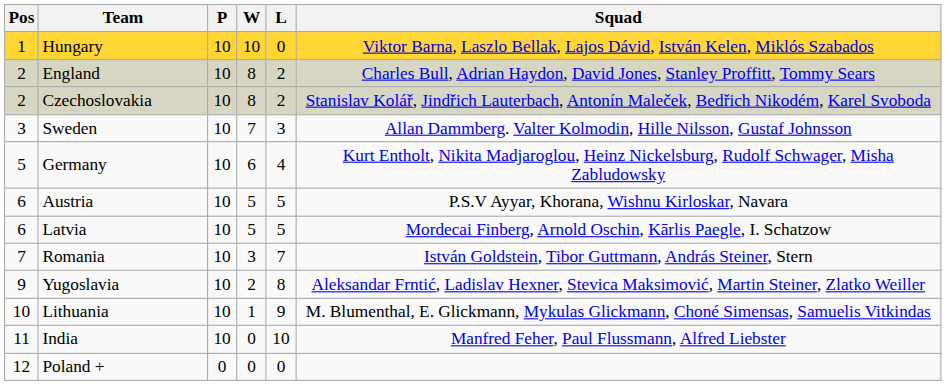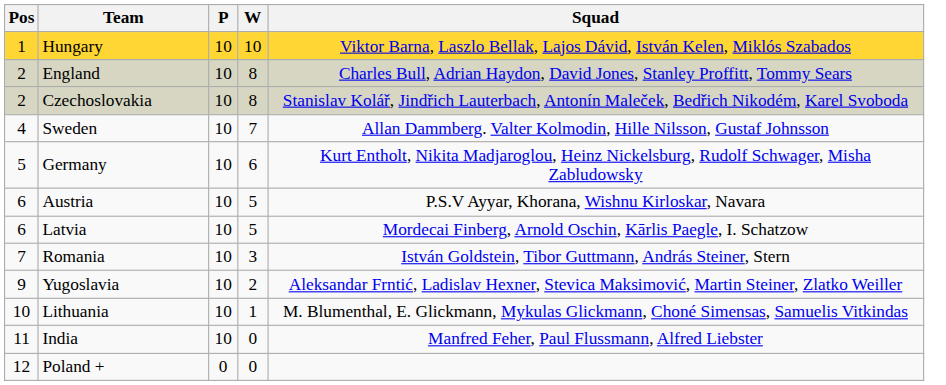 <table class="wikitable" style="font-size: 100%">
 <tr>
 <th width=15>Pos</th>
 <th width=150>Team</th>
 <th width=20>P</th>
 <th width=20>W</th>
-<th width=20>L</th>
 <th width=600>Squad</th>
 </tr>
 <tr align=center style="background: #FFD633;">
 <td>1</td>
 <td align="left"> Hungary</td>
 <td>10</td>
 <td>10</td>
-<td>0</td>
 <td><a href='#'>Viktor Barna</a>, <a href='#'>Laszlo Bellak</a>, <a href='#'>Lajos Dávid</a>, <a href='#'>István Kelen</a>, <a href='#'>Miklós Szabados</a></td>
 </tr>
 <tr align=center style="background: #D6D6C2;">
 <td>2</td>
 <td align="left"> England</td>
 <td>10</td>
 <td>8</td>
-<td>2</td>
 <td><a href='#'>Charles Bull</a>, <a href='#'>Adrian Haydon</a>, <a href='#'>David Jones</a>, <a href='#'>Stanley Proffitt</a>, <a href='#'>Tommy Sears</a></td>
 </tr>
 <tr align=center style="background: #D6D6C2;">
 <td>2</td>
 <td align="left"> Czechoslovakia</td>
 <td>10</td>
 <td>8</td>
-<td>2</td>
 <td><a href='#'>Stanislav Kolář</a>, <a href='#'>Jindřich Lauterbach</a>, <a href='#'>Antonín Maleček</a>, <a href='#'>Bedřich Nikodém</a>, <a href='#'>Karel Svoboda</a></td>
 </tr>
 <tr align=center>
-<td>3</td>
+<td>4</td>
 <td align="left"> Sweden</td>
 <td>10</td>
 <td>7</td>
-<td>3</td>
 <td><a href='#'>Allan Dammberg</a>. <a href='#'>Valter Kolmodin</a>, <a href='#'>Hille Nilsson</a>, <a href='#'>Gustaf Johnsson</a></td>
 </tr>
 <tr align=center>
 <td>5</td>
 <td align="left"> Germany</td>
 <td>10</td>
 <td>6</td>
-<td>4</td>
 <td><a href='#'>Kurt Entholt</a>, <a href='#'>Nikita Madjaroglou</a>, <a href='#'>Heinz Nickelsburg</a>, <a href='#'>Rudolf Schwager</a>, <a href='#'>Misha Zabludowsky</a></td>
 </tr>
 <tr align=center>
 <td>6</td>
 <td align="left"> Austria</td>
 <td>10</td>
-<td>5</td>
 <td>5</td>
 <td>P.S.V Ayyar, Khorana, <a href='#'>Wishnu Kirloskar</a>, Navara</td>
 </tr>
 <tr align=center>
 <td>6</td>
 <td align="left"> Latvia</td>
 <td>10</td>
 <td>5</td>
-<td>5</td>
 <td><a href='#'>Mordecai Finberg</a>, <a href='#'>Arnold Oschin</a>, <a href='#'>Kārlis Paegle</a>, I. Schatzow</td>
 </tr>
 <tr align=center>
 <td>7</td>
 <td align="left"> Romania</td>
 <td>10</td>
 <td>3</td>
-<td>7</td>
 <td><a href='#'>István Goldstein</a>, <a href='#'>Tibor Guttmann</a>, <a href='#'>András Steiner</a>, Stern</td>
 </tr>
 <tr align=center>
 <td>9</td>
 <td align="left"> Yugoslavia</td>
 <td>10</td>
 <td>2</td>
-<td>8</td>
 <td><a href='#'>Aleksandar Frntić</a>, <a href='#'>Ladislav Hexner</a>, <a href='#'>Stevica Maksimović</a>, <a href='#'>Martin Steiner</a>, <a href='#'>Zlatko Weiller</a></td>
 </tr>
 <tr align=center>
 <td>10</td>
 <td align="left"> Lithuania</td>
 <td>10</td>
 <td>1</td>
-<td>9</td>
 <td>M. Blumenthal, E. Glickmann, <a href='#'>Mykulas Glickmann</a>, <a href='#'>Choné Simensas</a>, <a href='#'>Samuelis Vitkindas</a></td>
 </tr>
 <tr align=center>
 <td>11</td>
 <td align="left"> India</td>
 <td>10</td>
 <td>0</td>
-<td>10</td>
 <td><a href='#'>Manfred Feher</a>, <a href='#'>Paul Flussmann</a>, <a href='#'>Alfred Liebster</a></td>
 </tr>
 <tr align=center>
 <td>12</td>
 <td align="left"> Poland +</td>
 <td>0</td>
 <td>0</td>
-<td>0</td>
 <td></td>
 </tr>
 </table>
